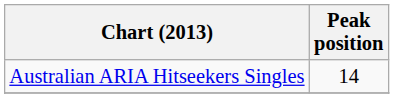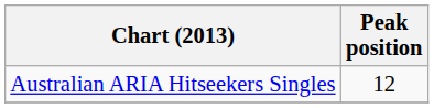 <table class="wikitable sortable">
 <tr>
 <th>Chart (2013)</th>
 <th>Peak<br>position</th>
 </tr>
 <tr>
 <td align="left"><a href='#'>Australian ARIA Hitseekers Singles</a></td>
-<td align="center">14</td>
+<td align="center">12</td>
 </tr>
 <tr>
 </tr>
 <tr>
 </tr>
 <tr>
 </tr>
 <tr>
 </tr>
 </table>
